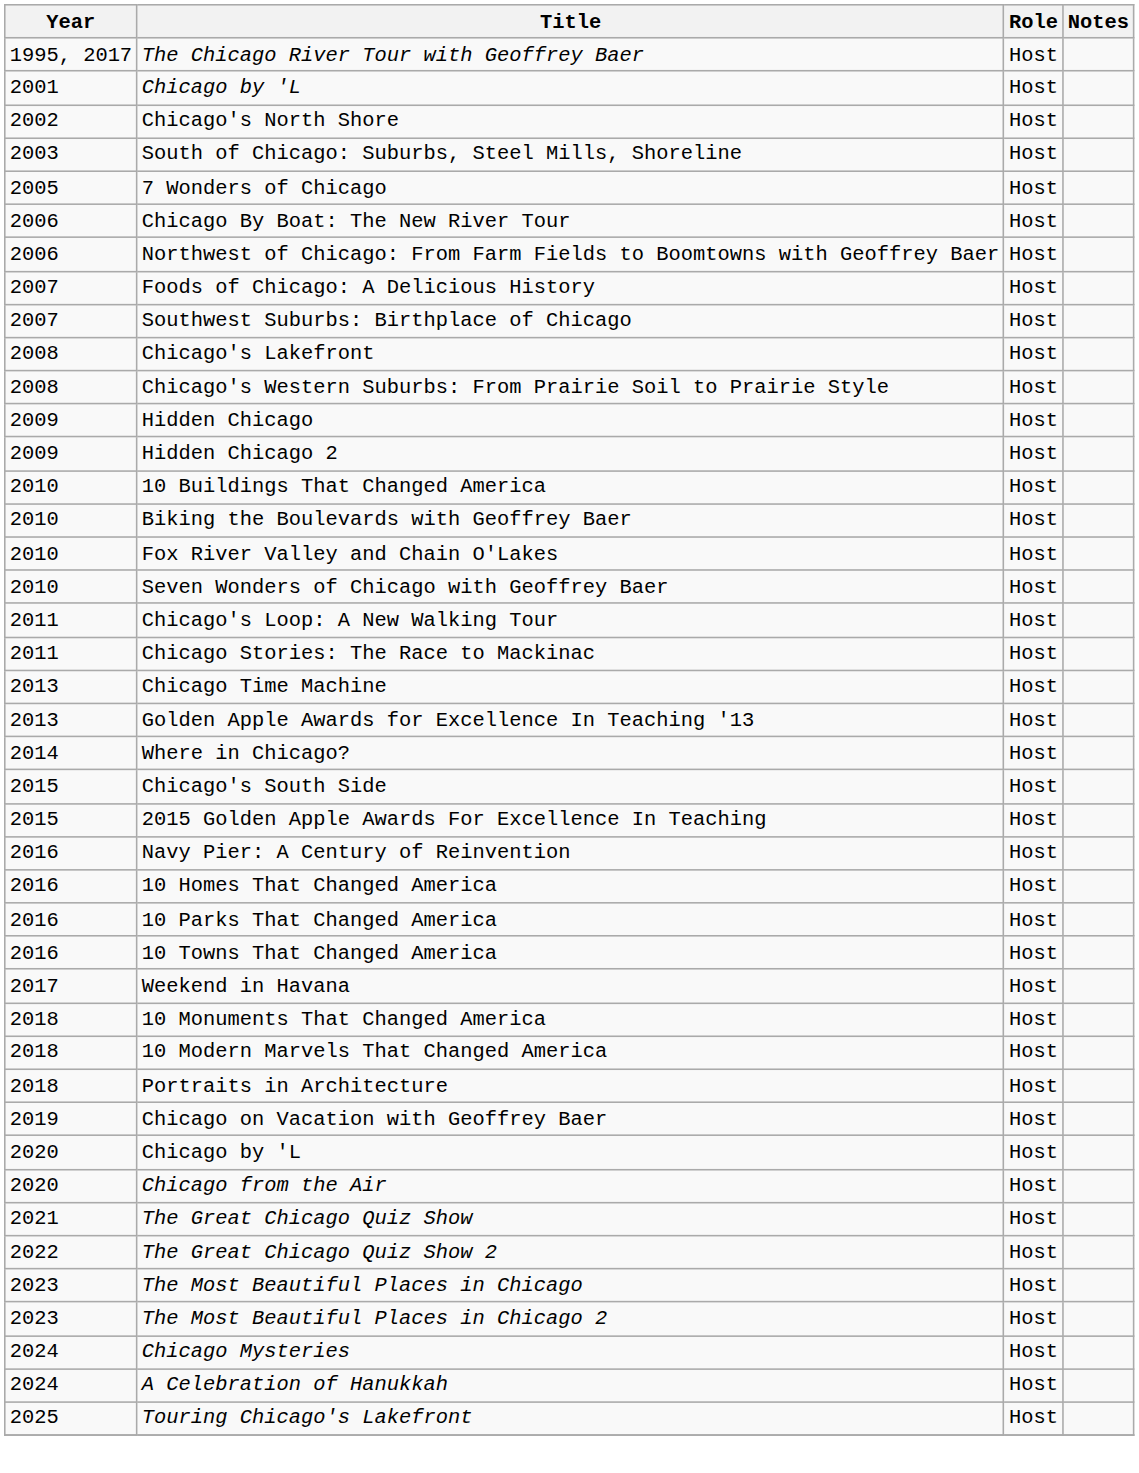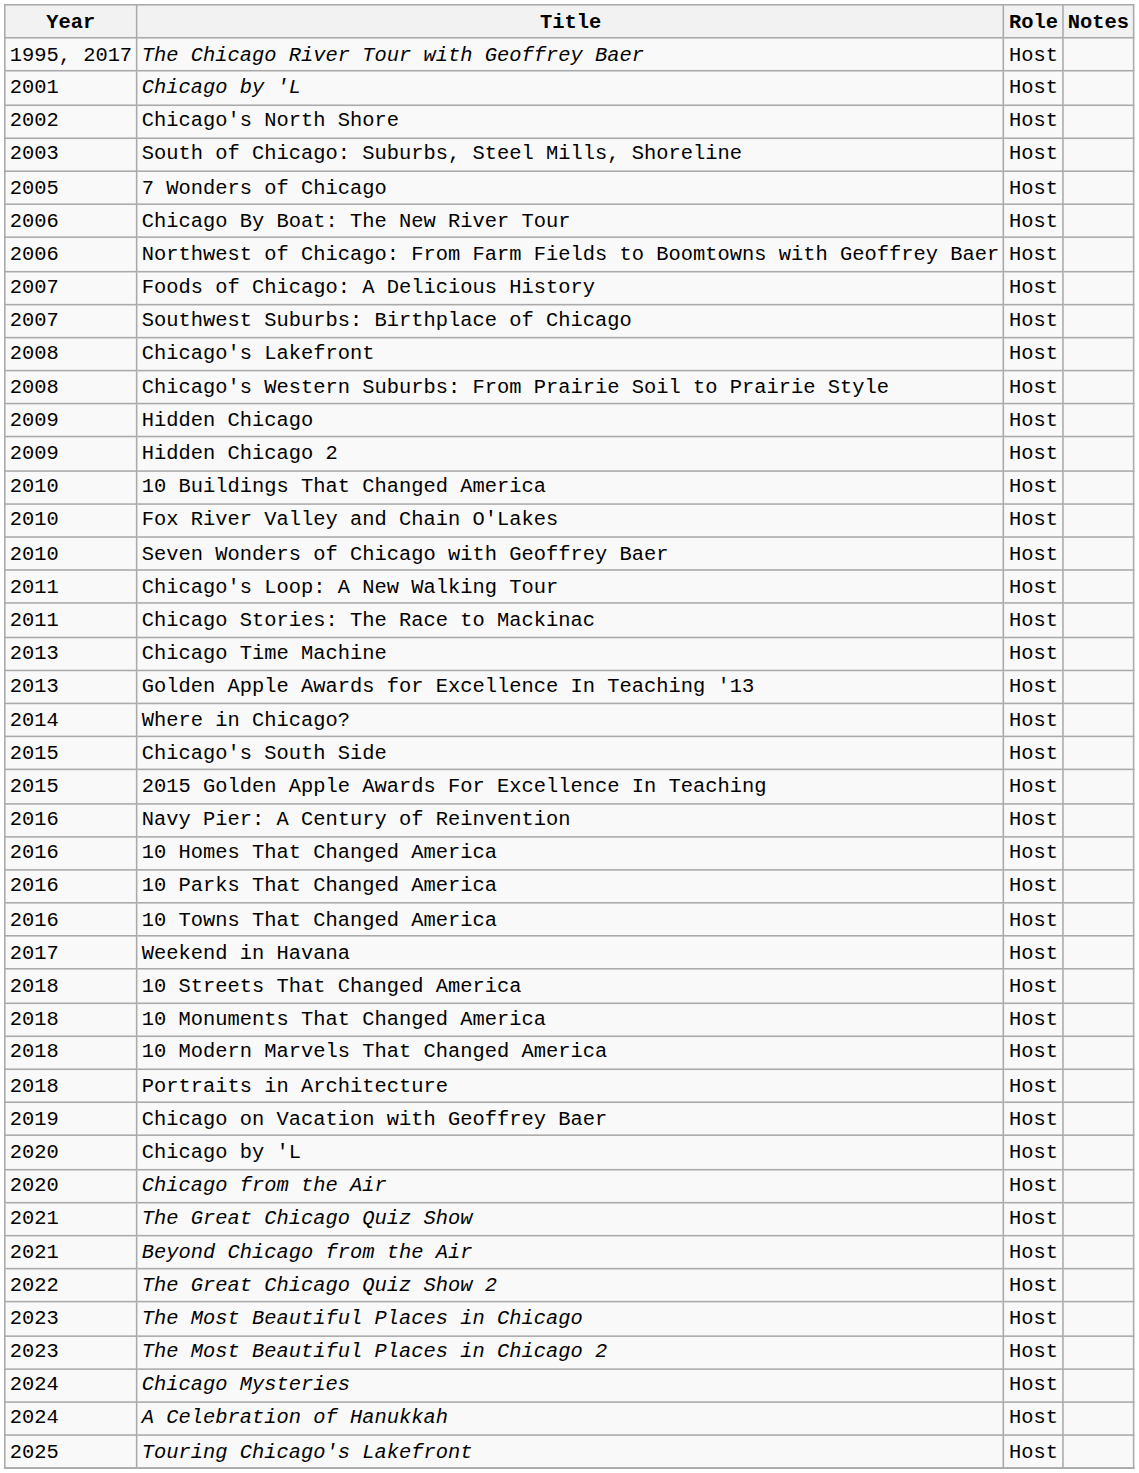 <table class="wikitable sortable">
 <tr>
 <th>Year</th>
 <th>Title</th>
 <th>Role</th>
 <th>Notes</th>
 </tr>
 <tr>
 <td>1995, 2017</td>
 <td><em>The Chicago River Tour with Geoffrey Baer</em></td>
 <td>Host</td>
 <td></td>
 </tr>
 <tr>
 <td>2001</td>
 <td><em>Chicago by 'L<strong></td>
 <td>Host</td>
 <td></td>
 </tr>
 <tr>
 <td>2002</td>
 <td></em>Chicago's North Shore<em></td>
 <td>Host</td>
 <td></td>
 </tr>
 <tr>
 <td>2003</td>
 <td></em>South of Chicago: Suburbs, Steel Mills, Shoreline<em></td>
 <td>Host</td>
 <td></td>
 </tr>
 <tr>
 <td>2005</td>
 <td></em>7 Wonders of Chicago<em></td>
 <td>Host</td>
 <td></td>
 </tr>
 <tr>
 <td>2006</td>
 <td></em>Chicago By Boat: The New River Tour<em></td>
 <td>Host</td>
 <td></td>
 </tr>
 <tr>
 <td>2006</td>
 <td></em>Northwest of Chicago: From Farm Fields to Boomtowns with Geoffrey Baer<em></td>
 <td>Host</td>
 <td></td>
 </tr>
 <tr>
 <td>2007</td>
 <td></em>Foods of Chicago: A Delicious History<em></td>
 <td>Host</td>
 <td></td>
 </tr>
 <tr>
 <td>2007</td>
 <td></em>Southwest Suburbs: Birthplace of Chicago<em></td>
 <td>Host</td>
 <td></td>
 </tr>
 <tr>
 <td>2008</td>
 <td></em>Chicago's Lakefront<em></td>
 <td>Host</td>
 <td></td>
 </tr>
 <tr>
 <td>2008</td>
 <td></em>Chicago's Western Suburbs: From Prairie Soil to Prairie Style<em></td>
 <td>Host</td>
 <td></td>
 </tr>
 <tr>
 <td>2009</td>
 <td></em>Hidden Chicago<em></td>
 <td>Host</td>
 <td></td>
 </tr>
 <tr>
 <td>2009</td>
 <td></em>Hidden Chicago 2<em></td>
 <td>Host</td>
 <td></td>
 </tr>
 <tr>
 <td>2010</td>
 <td></em>10 Buildings That Changed America<em></td>
 <td>Host</td>
 <td></td>
 </tr>
 <tr>
 <td>2010</td>
-<td></em>Biking the Boulevards with Geoffrey Baer<em></td>
-<td>Host</td>
-<td></td>
-</tr>
-<tr>
-<td>2010</td>
 <td></em>Fox River Valley and Chain O'Lakes<em></td>
 <td>Host</td>
 <td></td>
 </tr>
 <tr>
 <td>2010</td>
 <td></em>Seven Wonders of Chicago with Geoffrey Baer<em></td>
 <td>Host</td>
 <td></td>
 </tr>
 <tr>
 <td>2011</td>
 <td></em>Chicago's Loop: A New Walking Tour<em></td>
 <td>Host</td>
 <td></td>
 </tr>
 <tr>
 <td>2011</td>
 <td></em>Chicago Stories: The Race to Mackinac<em></td>
 <td>Host</td>
 <td></td>
 </tr>
 <tr>
 <td>2013</td>
 <td></em>Chicago Time Machine<em></td>
 <td>Host</td>
 <td></td>
 </tr>
 <tr>
 <td>2013</td>
 <td></em>Golden Apple Awards for Excellence In Teaching '13<em></td>
 <td>Host</td>
 <td></td>
 </tr>
 <tr>
 <td>2014</td>
 <td></em>Where in Chicago?<em></td>
 <td>Host</td>
 <td></td>
 </tr>
 <tr>
 <td>2015</td>
 <td></em>Chicago's South Side<em></td>
 <td>Host</td>
 <td></td>
 </tr>
 <tr>
 <td>2015</td>
 <td></em>2015 Golden Apple Awards For Excellence In Teaching<em></td>
 <td>Host</td>
 <td></td>
 </tr>
 <tr>
 <td>2016</td>
 <td></em>Navy Pier: A Century of Reinvention<em></td>
 <td>Host</td>
 <td></td>
 </tr>
 <tr>
 <td>2016</td>
 <td></em>10 Homes That Changed America<em></td>
 <td>Host</td>
 <td></td>
 </tr>
 <tr>
 <td>2016</td>
 <td></em>10 Parks That Changed America<em></td>
 <td>Host</td>
 <td></td>
 </tr>
 <tr>
 <td>2016</td>
 <td></em>10 Towns That Changed America<em></td>
 <td>Host</td>
 <td></td>
 </tr>
 <tr>
 <td>2017</td>
 <td></em>Weekend in Havana<em></td>
 <td>Host</td>
 <td></td>
 </tr>
 <tr>
 <td>2018</td>
+<td></em>10 Streets That Changed America<em></td>
+<td>Host</td>
+<td></td>
+</tr>
+<tr>
+<td>2018</td>
 <td></em>10 Monuments That Changed America<em></td>
 <td>Host</td>
 <td></td>
 </tr>
 <tr>
 <td>2018</td>
 <td></em>10 Modern Marvels That Changed America<em></td>
 <td>Host</td>
 <td></td>
 </tr>
 <tr>
 <td>2018</td>
 <td></em>Portraits in Architecture<em></td>
 <td>Host</td>
 <td></td>
 </tr>
 <tr>
 <td>2019</td>
 <td></em>Chicago on Vacation with Geoffrey Baer<em></td>
 <td>Host</td>
 <td></td>
 </tr>
 <tr>
 <td>2020</td>
 <td></em>Chicago by 'L</strong></td>
 <td>Host</td>
 <td></td>
 </tr>
 <tr>
 <td>2020</td>
 <td><em>Chicago from the Air</em></td>
 <td>Host</td>
 <td></td>
 </tr>
 <tr>
 <td>2021</td>
 <td><em>The Great Chicago Quiz Show</em></td>
+<td>Host</td>
+<td></td>
+</tr>
+<tr>
+<td>2021</td>
+<td><em>Beyond Chicago from the Air</em></td>
 <td>Host</td>
 <td></td>
 </tr>
 <tr>
 <td>2022</td>
 <td><em>The Great Chicago Quiz Show 2</em></td>
 <td>Host</td>
 <td></td>
 </tr>
 <tr>
 <td>2023</td>
 <td><em>The Most Beautiful Places in Chicago</em></td>
 <td>Host</td>
 <td></td>
 </tr>
 <tr>
 <td>2023</td>
 <td><em>The Most Beautiful Places in Chicago 2</em></td>
 <td>Host</td>
 <td></td>
 </tr>
 <tr>
 <td>2024</td>
 <td><em>Chicago Mysteries</em></td>
 <td>Host</td>
 <td></td>
 </tr>
 <tr>
 <td>2024</td>
 <td><em>A Celebration of Hanukkah</em></td>
 <td>Host</td>
 <td></td>
 </tr>
 <tr>
 <td>2025</td>
 <td><em>Touring Chicago's Lakefront</em></td>
 <td>Host</td>
 <td></td>
 </tr>
 <tr>
 </tr>
 </table>
